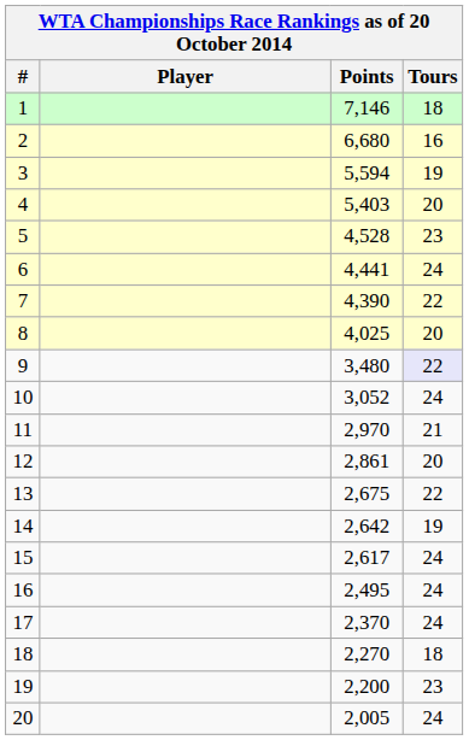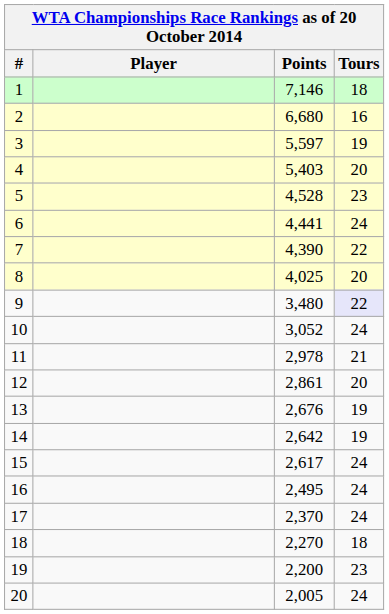 <table class="wikitable sortable" style="text-align:center">
 <tr>
 <th colspan="5"><a href='#'>WTA Championships Race Rankings</a> as of 20 October 2014</th>
 </tr>
 <tr>
 <th style="width:20px;">#</th>
 <th style="width:222px;">Player</th>
 <th style="width:50px;">Points</th>
 <th style="width:30px;">Tours</th>
 </tr>
 <tr style="background:#cfc;">
 <td>1</td>
 <td style="text-align:left;"></td>
 <td>7,146</td>
 <td>18</td>
 </tr>
 <tr style="background:#ffc;">
 <td>2</td>
 <td style="text-align:left;"></td>
 <td>6,680</td>
 <td>16</td>
 </tr>
 <tr style="background:#ffc;">
 <td>3</td>
 <td style="text-align:left;"></td>
-<td>5,594</td>
+<td>5,597</td>
 <td>19</td>
 </tr>
 <tr style="background:#ffc;">
 <td>4</td>
 <td style="text-align:left;"></td>
 <td>5,403</td>
 <td>20</td>
 </tr>
 <tr style="background:#ffc;">
 <td>5</td>
 <td style="text-align:left;"></td>
 <td>4,528</td>
 <td>23</td>
 </tr>
 <tr style="background:#ffc;">
 <td>6</td>
 <td style="text-align:left;"></td>
 <td>4,441</td>
 <td>24</td>
 </tr>
 <tr style="background:#ffc;">
 <td>7</td>
 <td style="text-align:left;"></td>
 <td>4,390</td>
 <td>22</td>
 </tr>
 <tr style="background:#ffc;">
 <td>8</td>
 <td style="text-align:left;"></td>
 <td>4,025</td>
 <td>20</td>
 </tr>
 <tr>
 <td>9</td>
 <td style="text-align:left;"></td>
 <td>3,480</td>
 <td style="background: lavender;">22</td>
 </tr>
 <tr>
 <td>10</td>
 <td style="text-align:left;"></td>
 <td>3,052</td>
 <td>24</td>
 </tr>
 <tr>
 <td>11</td>
 <td style="text-align:left;"></td>
-<td>2,970</td>
+<td>2,978</td>
 <td>21</td>
 </tr>
 <tr>
 <td>12</td>
 <td style="text-align:left;"></td>
 <td>2,861</td>
 <td>20</td>
 </tr>
 <tr>
 <td>13</td>
 <td style="text-align:left;"></td>
-<td>2,675</td>
-<td>22</td>
+<td>2,676</td>
+<td>19</td>
 </tr>
 <tr>
 <td>14</td>
 <td style="text-align:left;"></td>
 <td>2,642</td>
 <td>19</td>
 </tr>
 <tr>
 <td>15</td>
 <td style="text-align:left;"></td>
 <td>2,617</td>
 <td>24</td>
 </tr>
 <tr>
 <td>16</td>
 <td style="text-align:left;"></td>
 <td>2,495</td>
 <td>24</td>
 </tr>
 <tr>
 <td>17</td>
 <td style="text-align:left;"></td>
 <td>2,370</td>
 <td>24</td>
 </tr>
 <tr>
 <td>18</td>
 <td style="text-align:left;"></td>
 <td>2,270</td>
 <td>18</td>
 </tr>
 <tr>
 <td>19</td>
 <td style="text-align:left;"></td>
 <td>2,200</td>
 <td>23</td>
 </tr>
 <tr>
 <td>20</td>
 <td style="text-align:left;"></td>
 <td>2,005</td>
 <td>24</td>
 </tr>
 </table>
